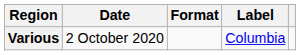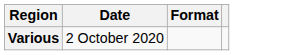 <table class="wikitable plainrowheaders">
 <tr>
 <th scope="col">Region</th>
 <th scope="col">Date</th>
 <th scope="col">Format</th>
-<th scope="col">Label</th>
 <th scope="col"></th>
 </tr>
 <tr>
 <th scope="row">Various</th>
 <td>2 October 2020</td>
 <td></td>
-<td><a href='#'>Columbia</a></td>
 <td style="text-align:center"></td>
 </tr>
 </table>
